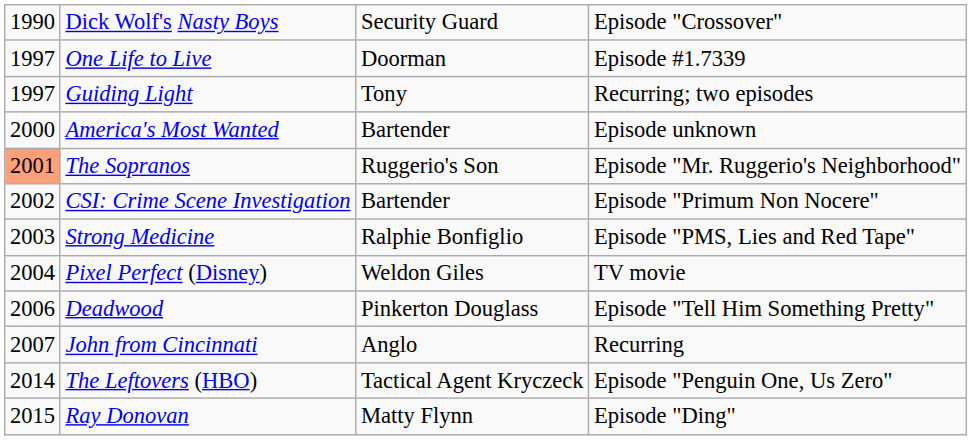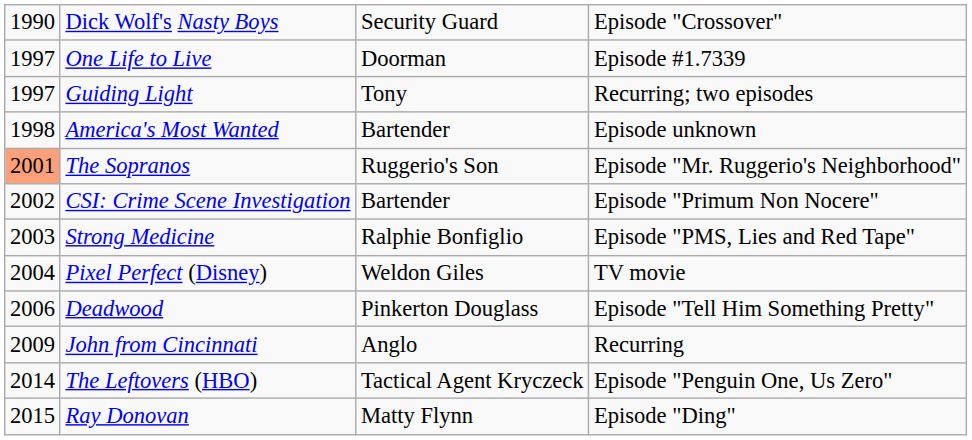 <table class="wikitable sortable">
 <tr>
 <td>1990</td>
 <td><a href='#'>Dick Wolf's</a> <em><a href='#'>Nasty Boys</a></em></td>
 <td>Security Guard</td>
 <td>Episode "Crossover"</td>
 </tr>
 <tr>
 <td>1997</td>
 <td><em><a href='#'>One Life to Live</a></em></td>
 <td>Doorman</td>
 <td>Episode #1.7339</td>
 </tr>
 <tr>
 <td>1997</td>
 <td><em><a href='#'>Guiding Light</a></em></td>
 <td>Tony</td>
 <td>Recurring; two episodes</td>
 </tr>
 <tr>
-<td>2000</td>
+<td>1998</td>
 <td><em><a href='#'>America's Most Wanted</a></em></td>
 <td>Bartender</td>
 <td>Episode unknown</td>
 </tr>
 <tr>
 <td style="background: lightsalmon;">2001</td>
 <td><em><a href='#'>The Sopranos</a></em></td>
 <td>Ruggerio's Son</td>
 <td>Episode "Mr. Ruggerio's Neighborhood"</td>
 </tr>
 <tr>
 <td>2002</td>
 <td><em><a href='#'>CSI: Crime Scene Investigation</a></em></td>
 <td>Bartender</td>
 <td>Episode "Primum Non Nocere"</td>
 </tr>
 <tr>
 <td>2003</td>
 <td><em><a href='#'>Strong Medicine</a></em></td>
 <td>Ralphie Bonfiglio</td>
 <td>Episode "PMS, Lies and Red Tape"</td>
 </tr>
 <tr>
 <td>2004</td>
 <td><em><a href='#'>Pixel Perfect</a></em> (<a href='#'>Disney</a>)</td>
 <td>Weldon Giles</td>
 <td>TV movie</td>
 </tr>
 <tr>
 <td>2006</td>
 <td><em><a href='#'>Deadwood</a></em></td>
 <td>Pinkerton Douglass</td>
 <td>Episode "Tell Him Something Pretty"</td>
 </tr>
 <tr>
-<td>2007</td>
+<td>2009</td>
 <td><em><a href='#'>John from Cincinnati</a></em></td>
 <td>Anglo</td>
 <td>Recurring</td>
 </tr>
 <tr>
 <td>2014</td>
 <td><em><a href='#'>The Leftovers</a></em> (<a href='#'>HBO</a>)</td>
 <td>Tactical Agent Kryczeck</td>
 <td>Episode "Penguin One, Us Zero"</td>
 </tr>
 <tr>
 <td>2015</td>
 <td><em><a href='#'>Ray Donovan</a></em></td>
 <td>Matty Flynn</td>
 <td>Episode "Ding"</td>
 </tr>
 </table>
